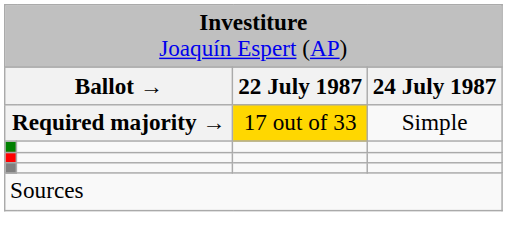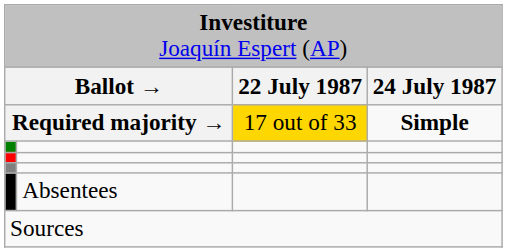 <table class="wikitable" style="text-align:center;">
 <tr>
 <td colspan="4" align="center" bgcolor="#C0C0C0"><strong>Investiture</strong><br><a href='#'>Joaquín Espert</a> (<a href='#'>AP</a>)</td>
 </tr>
 <tr>
 <th colspan="2" width="150px">Ballot →</th>
 <th>22 July 1987</th>
 <th>24 July 1987</th>
 </tr>
 <tr>
 <th colspan="2">Required majority →</th>
 <td style="background: gold;">17 out of 33 </td>
-<td>Simple </td>
+<td><strong>Simple </strong></td>
 </tr>
 <tr>
 <th width="1px" style="background:green;"></th>
 <td align="left"></td>
 <td></td>
 <td></td>
 </tr>
 <tr>
 <th style="color:inherit;background:red;"></th>
 <td align="left"></td>
 <td></td>
 <td></td>
 </tr>
 <tr>
 <th style="color:inherit;background:gray;"></th>
 <td align="left"></td>
 <td></td>
 <td></td>
 </tr>
 <tr>
+<th style="color:inherit;background:black;"></th>
+<td align="left"><span>Absentees</span></td>
+<td></td>
+<td></td>
+</tr>
+<tr>
 <td align="left" colspan="4">Sources</td>
 </tr>
 </table>
